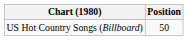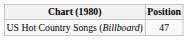 <table class="wikitable">
 <tr>
 <th>Chart (1980)</th>
 <th>Position</th>
 </tr>
 <tr>
 <td>US Hot Country Songs (<em>Billboard</em>)</td>
-<td align="center">50</td>
+<td align="center">47</td>
 </tr>
 </table>
